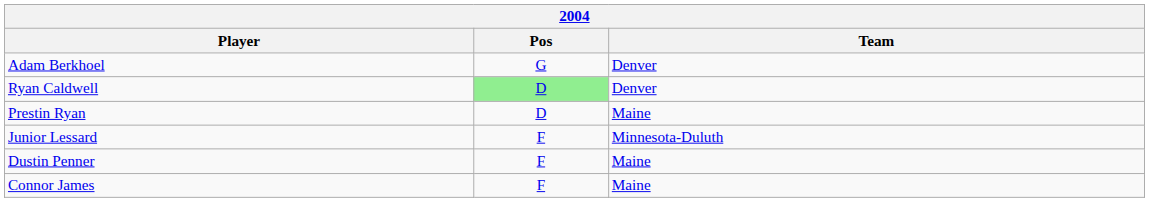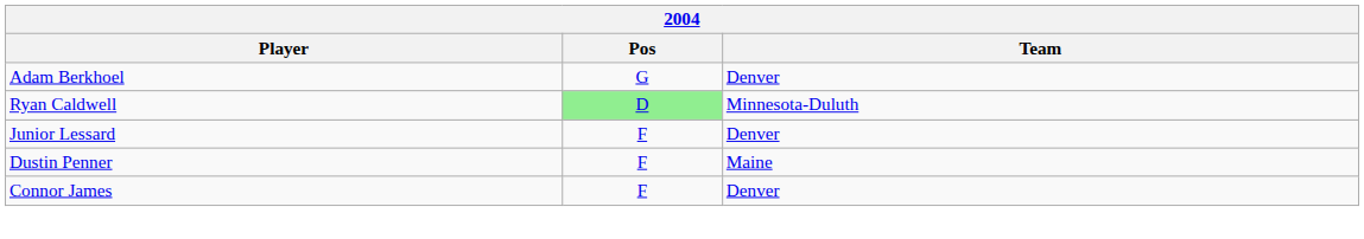 <table class="wikitable" width=95%>
 <tr>
 <th colspan=3><a href='#'>2004</a></th>
 </tr>
 <tr>
 <th>Player</th>
 <th>Pos</th>
 <th>Team</th>
 </tr>
 <tr>
 <td><a href='#'>Adam Berkhoel</a></td>
 <td style="text-align:center;"><a href='#'>G</a></td>
 <td><a href='#'>Denver</a></td>
 </tr>
 <tr>
 <td><a href='#'>Ryan Caldwell</a></td>
 <td style="background: lightgreen; text-align:center;"><a href='#'>D</a></td>
-<td><a href='#'>Denver</a></td>
-</tr>
-<tr>
-<td><a href='#'>Prestin Ryan</a></td>
-<td style="text-align:center;"><a href='#'>D</a></td>
-<td><a href='#'>Maine</a></td>
+<td><a href='#'>Minnesota-Duluth</a></td>
 </tr>
 <tr>
 <td><a href='#'>Junior Lessard</a></td>
 <td style="text-align:center;"><a href='#'>F</a></td>
-<td><a href='#'>Minnesota-Duluth</a></td>
+<td><a href='#'>Denver</a></td>
 </tr>
 <tr>
 <td><a href='#'>Dustin Penner</a></td>
 <td style="text-align:center;"><a href='#'>F</a></td>
 <td><a href='#'>Maine</a></td>
 </tr>
 <tr>
 <td><a href='#'>Connor James</a></td>
 <td style="text-align:center;"><a href='#'>F</a></td>
-<td><a href='#'>Maine</a></td>
+<td><a href='#'>Denver</a></td>
 </tr>
 </table>
